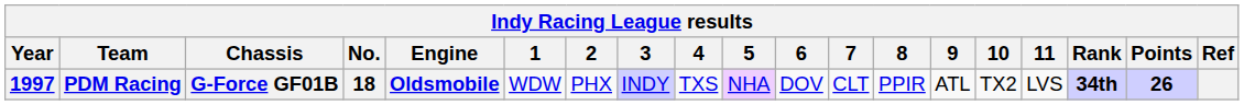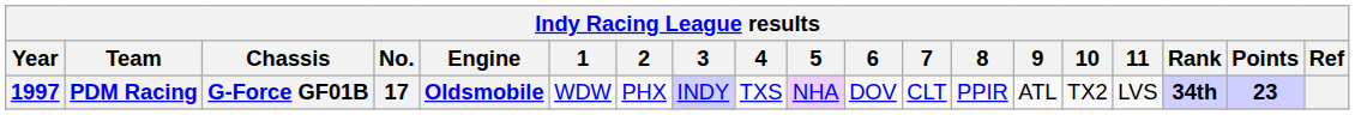 <table class="wikitable" style="text-align:center; font-size:90%">
 <tr>
 <th colspan=45><a href='#'>Indy Racing League</a> results</th>
 </tr>
 <tr>
 <th>Year</th>
 <th>Team</th>
 <th>Chassis</th>
 <th>No.</th>
 <th>Engine</th>
 <th>1</th>
 <th>2</th>
 <th>3</th>
 <th>4</th>
 <th>5</th>
 <th>6</th>
 <th>7</th>
 <th>8</th>
 <th>9</th>
 <th>10</th>
 <th>11</th>
 <th>Rank</th>
 <th>Points</th>
 <th>Ref</th>
 </tr>
 <tr>
 <th><a href='#'>1997</a></th>
 <th><a href='#'>PDM Racing</a></th>
 <th><a href='#'>G-Force</a> GF01B</th>
-<th>18</th>
+<th>17</th>
 <th><a href='#'>Oldsmobile</a></th>
 <td><a href='#'>WDW</a></td>
 <td><a href='#'>PHX</a></td>
 <td style="background:#CFCFFF;"><a href='#'>INDY</a><br></td>
 <td><a href='#'>TXS</a></td>
 <td style="background:#EFCFFF;"><a href='#'>NHA</a><br></td>
 <td><a href='#'>DOV</a></td>
 <td><a href='#'>CLT</a></td>
 <td><a href='#'>PPIR</a></td>
 <td>ATL</td>
 <td>TX2</td>
 <td>LVS</td>
 <th style="background:#CFCFFF;">34th</th>
-<th style="background:#CFCFFF;">26</th>
+<th style="background:#CFCFFF;">23</th>
 <th></th>
 </tr>
 </table>
